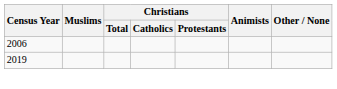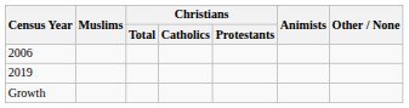 <table class="wikitable sortable">
 <tr>
 <th rowspan=2>Census Year</th>
 <th rowspan=2>Muslims</th>
 <th colspan=3>Christians</th>
 <th rowspan=2>Animists</th>
 <th rowspan=2>Other / None</th>
 </tr>
 <tr>
 <th>Total</th>
 <th>Catholics</th>
 <th>Protestants</th>
 </tr>
 <tr>
 <td>2006</td>
 <td></td>
 <td></td>
 <td></td>
 <td></td>
 <td></td>
 <td></td>
 </tr>
 <tr>
 <td>2019</td>
 <td></td>
 <td></td>
 <td></td>
 <td></td>
 <td></td>
 <td></td>
 </tr>
+<tr>
+<td>Growth</td>
+<td></td>
+<td></td>
+<td></td>
+<td></td>
+<td></td>
+<td></td>
+</tr>
 </table>
